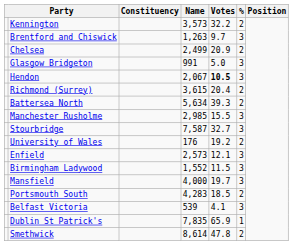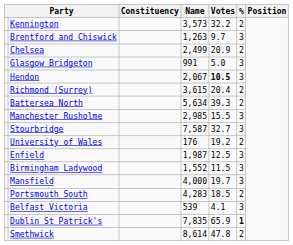 <table class="wikitable sortable">
 <tr>
 <th colspan=2>Party</th>
 <th>Constituency</th>
 <th>Name</th>
 <th>Votes</th>
 <th>%</th>
 <th>Position</th>
 </tr>
 <tr>
 <td></td>
 <td><a href='#'>Kennington</a></td>
 <td></td>
 <td>3,573</td>
 <td>32.2</td>
 <td>2</td>
 </tr>
 <tr>
 <td></td>
 <td><a href='#'>Brentford and Chiswick</a></td>
 <td></td>
 <td>1,263</td>
 <td>9.7</td>
 <td>3</td>
 </tr>
 <tr>
 <td></td>
 <td><a href='#'>Chelsea</a></td>
 <td></td>
 <td>2,499</td>
 <td>20.9</td>
 <td>2</td>
 </tr>
 <tr>
 <td></td>
 <td><a href='#'>Glasgow Bridgeton</a></td>
 <td></td>
 <td>991</td>
 <td>5.0</td>
 <td>3</td>
 </tr>
 <tr>
 <td></td>
 <td><a href='#'>Hendon</a></td>
 <td></td>
 <td>2,067</td>
 <td><strong>10.5</strong></td>
 <td>3</td>
 </tr>
 <tr>
 <td></td>
 <td><a href='#'>Richmond (Surrey)</a></td>
 <td></td>
 <td>3,615</td>
 <td>20.4</td>
 <td>2</td>
 </tr>
 <tr>
 <td></td>
 <td><a href='#'>Battersea North</a></td>
 <td></td>
 <td>5,634</td>
 <td>39.3</td>
 <td>2</td>
 </tr>
 <tr>
 <td></td>
 <td><a href='#'>Manchester Rusholme</a></td>
 <td></td>
 <td>2,985</td>
 <td>15.5</td>
 <td>3</td>
 </tr>
 <tr>
 <td></td>
 <td><a href='#'>Stourbridge</a></td>
 <td></td>
 <td>7,587</td>
 <td>32.7</td>
 <td>3</td>
 </tr>
 <tr>
 <td></td>
 <td><a href='#'>University of Wales</a></td>
 <td></td>
 <td>176</td>
 <td>19.2</td>
 <td>2</td>
 </tr>
 <tr>
 <td></td>
 <td><a href='#'>Enfield</a></td>
 <td></td>
-<td>2,573</td>
-<td>12.1</td>
+<td>1,987</td>
+<td>12.5</td>
 <td>3</td>
 </tr>
 <tr>
 <td></td>
 <td><a href='#'>Birmingham Ladywood</a></td>
 <td></td>
 <td>1,552</td>
 <td>11.5</td>
 <td>3</td>
 </tr>
 <tr>
 <td></td>
 <td><a href='#'>Mansfield</a></td>
 <td></td>
 <td>4,000</td>
 <td>19.7</td>
 <td>3</td>
 </tr>
 <tr>
 <td></td>
 <td><a href='#'>Portsmouth South</a></td>
 <td></td>
 <td>4,283</td>
 <td>18.5</td>
 <td>2</td>
 </tr>
 <tr>
 <td></td>
 <td><a href='#'>Belfast Victoria</a></td>
 <td></td>
 <td>539</td>
 <td>4.1</td>
 <td>3</td>
 </tr>
 <tr>
 <td></td>
 <td><a href='#'>Dublin St Patrick's</a></td>
 <td></td>
 <td>7,835</td>
 <td>65.9</td>
-<td>1</td>
+<td><strong>1</strong></td>
 </tr>
 <tr>
 <td></td>
 <td><a href='#'>Smethwick</a></td>
 <td></td>
 <td>8,614</td>
 <td>47.8</td>
 <td>2</td>
 </tr>
 </table>
